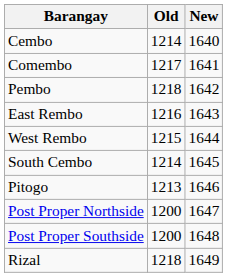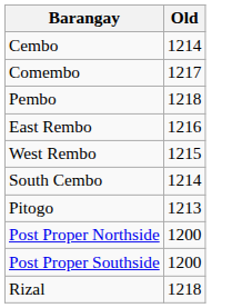 <table class="wikitable sortable">
 <tr>
 <th>Barangay</th>
 <th>Old</th>
-<th>New</th>
 </tr>
 <tr>
 <td>Cembo</td>
 <td>1214</td>
-<td>1640</td>
 </tr>
 <tr>
 <td>Comembo</td>
 <td>1217</td>
-<td>1641</td>
 </tr>
 <tr>
 <td>Pembo</td>
 <td>1218</td>
-<td>1642</td>
 </tr>
 <tr>
 <td>East Rembo</td>
 <td>1216</td>
-<td>1643</td>
 </tr>
 <tr>
 <td>West Rembo</td>
 <td>1215</td>
-<td>1644</td>
 </tr>
 <tr>
 <td>South Cembo</td>
 <td>1214</td>
-<td>1645</td>
 </tr>
 <tr>
 <td>Pitogo</td>
 <td>1213</td>
-<td>1646</td>
 </tr>
 <tr>
 <td><a href='#'>Post Proper Northside</a></td>
 <td>1200</td>
-<td>1647</td>
 </tr>
 <tr>
 <td><a href='#'>Post Proper Southside</a></td>
 <td>1200</td>
-<td>1648</td>
 </tr>
 <tr>
 <td>Rizal</td>
 <td>1218</td>
-<td>1649</td>
 </tr>
 </table>
